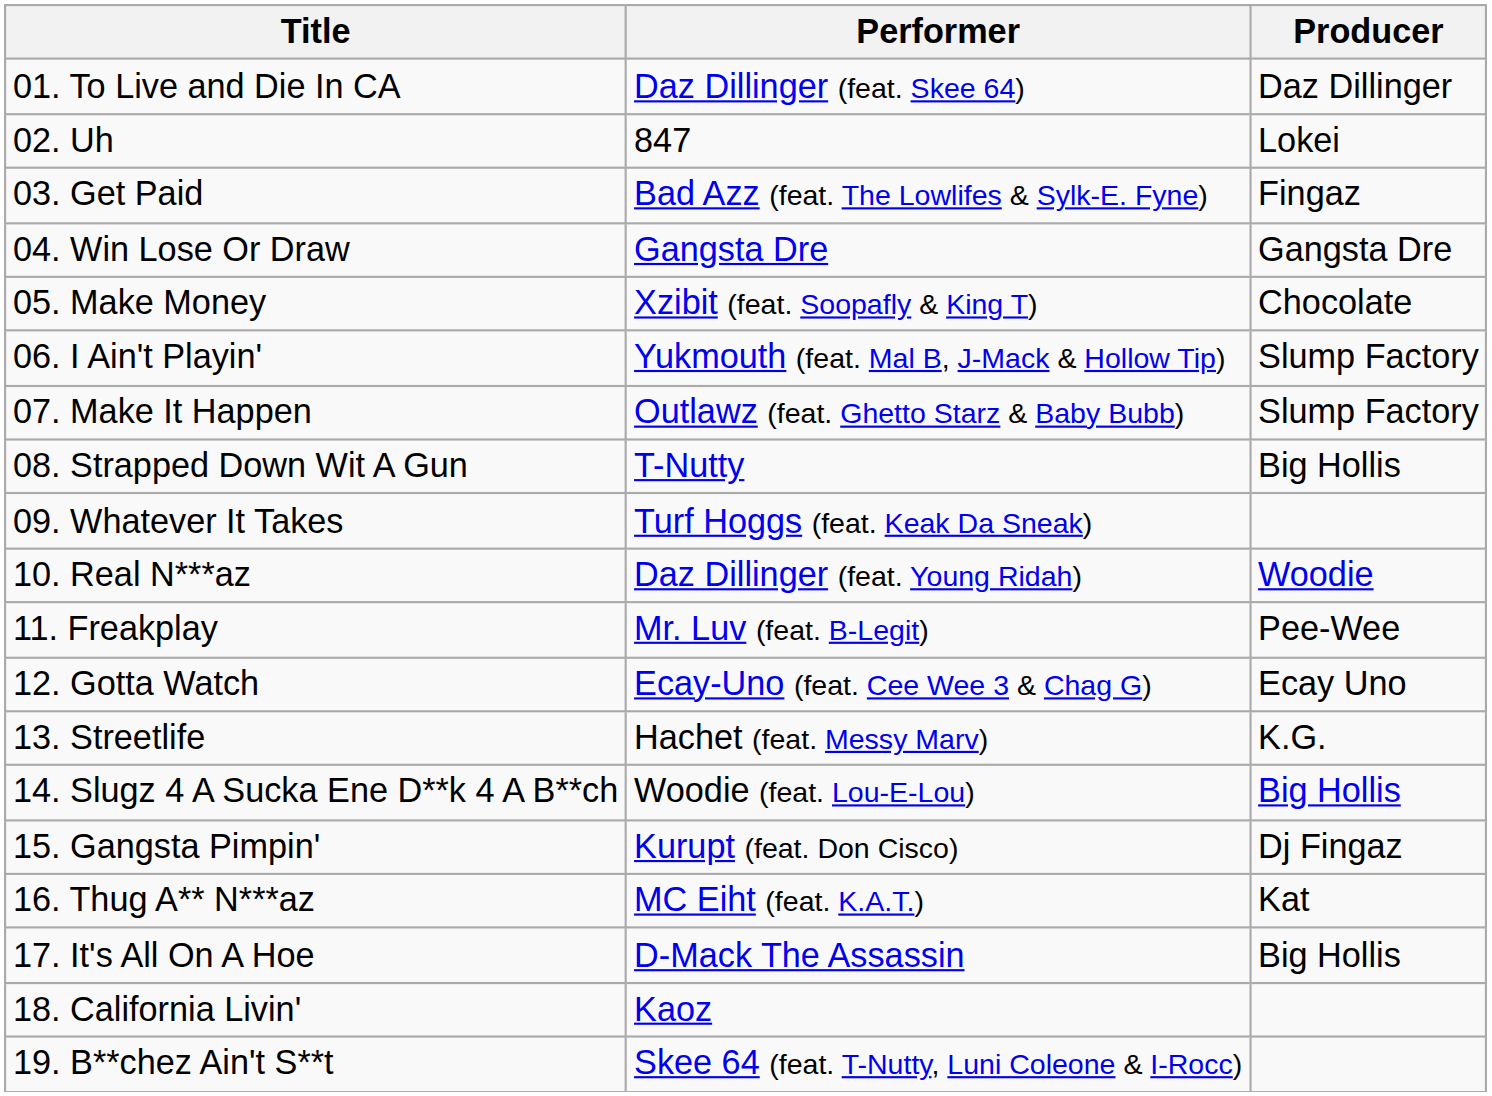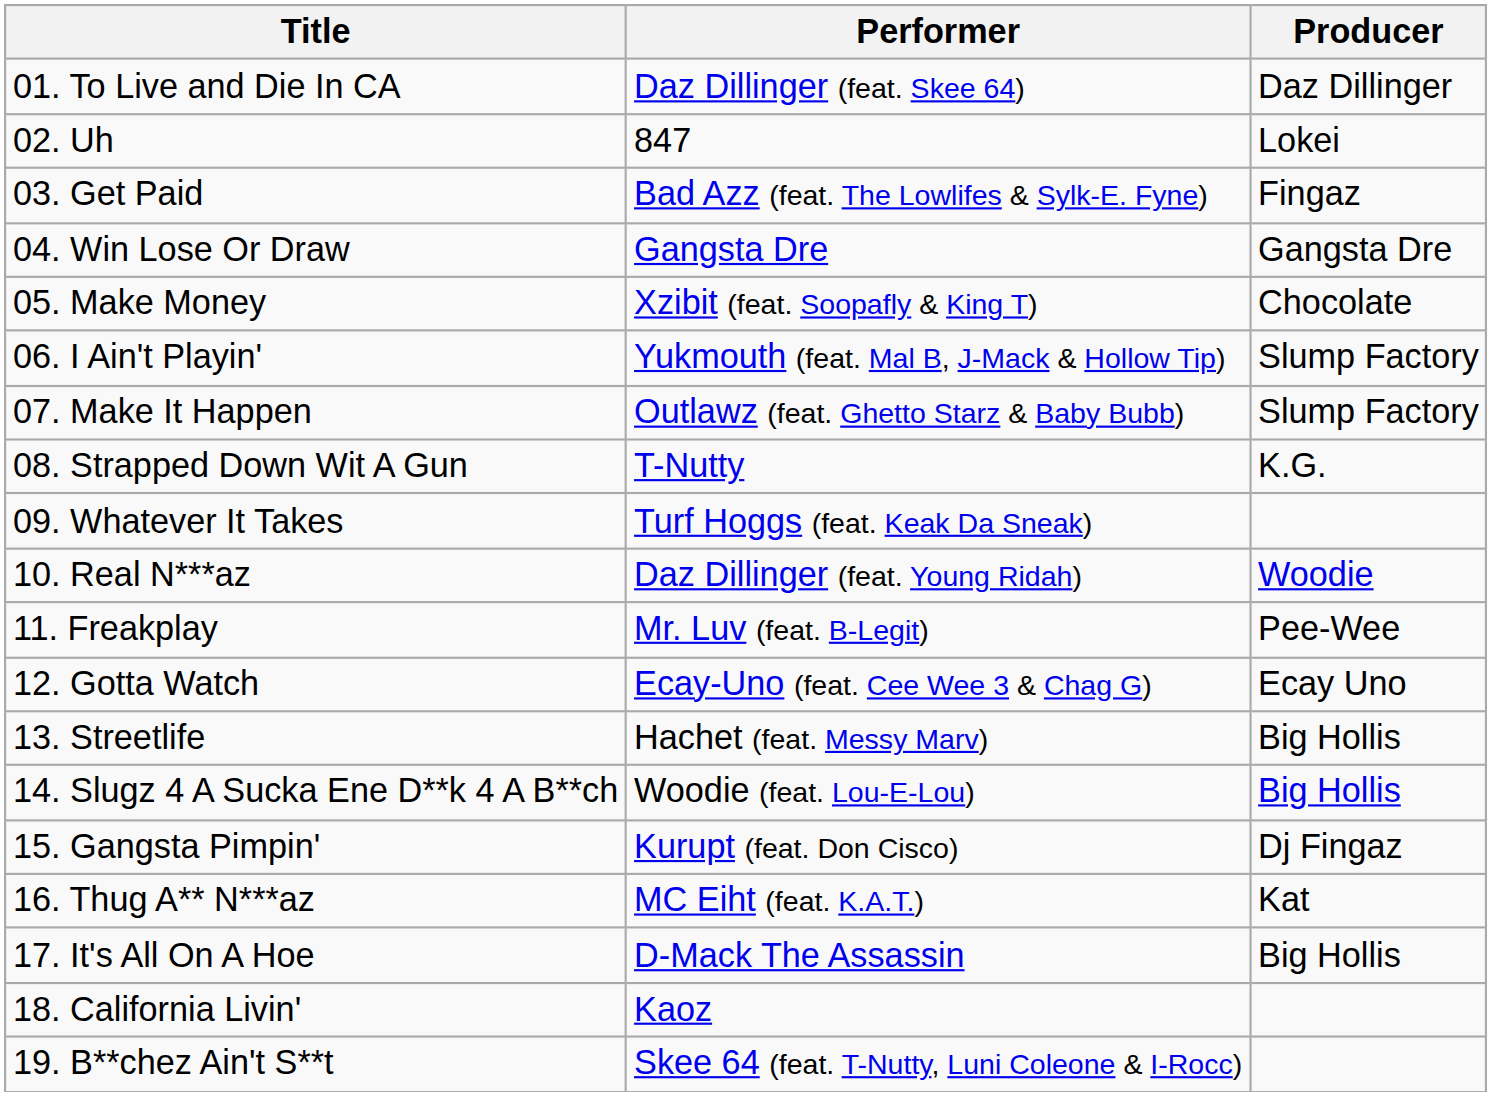 <table class="wikitable">
 <tr>
 <th>Title</th>
 <th>Performer</th>
 <th>Producer</th>
 </tr>
 <tr>
 <td>01. To Live and Die In CA</td>
 <td><a href='#'>Daz Dillinger</a>  <small>(feat. <a href='#'>Skee 64</a>)</small></td>
 <td>Daz Dillinger</td>
 </tr>
 <tr>
 <td>02. Uh</td>
 <td>847</td>
 <td>Lokei</td>
 </tr>
 <tr>
 <td>03. Get Paid</td>
 <td><a href='#'>Bad Azz</a> <small>(feat. <a href='#'>The Lowlifes</a> & <a href='#'>Sylk-E. Fyne</a>)</small></td>
 <td>Fingaz</td>
 </tr>
 <tr>
 <td>04. Win Lose Or Draw</td>
 <td><a href='#'>Gangsta Dre</a></td>
 <td>Gangsta Dre</td>
 </tr>
 <tr>
 <td>05. Make Money</td>
 <td><a href='#'>Xzibit</a> <small>(feat. <a href='#'>Soopafly</a> & <a href='#'>King T</a>)</small></td>
 <td>Chocolate</td>
 </tr>
 <tr>
 <td>06. I Ain't Playin'</td>
 <td><a href='#'>Yukmouth</a> <small>(feat. <a href='#'>Mal B</a>, <a href='#'>J-Mack</a> & <a href='#'>Hollow Tip</a>)</small></td>
 <td>Slump Factory</td>
 </tr>
 <tr>
 <td>07. Make It Happen</td>
 <td><a href='#'>Outlawz</a> <small>(feat. <a href='#'>Ghetto Starz</a> & <a href='#'>Baby Bubb</a>)</small></td>
 <td>Slump Factory</td>
 </tr>
 <tr>
 <td>08. Strapped Down Wit A Gun</td>
 <td><a href='#'>T-Nutty</a></td>
-<td>Big Hollis</td>
+<td>K.G.</td>
 </tr>
 <tr>
 <td>09. Whatever It Takes</td>
 <td><a href='#'>Turf Hoggs</a> <small>(feat. <a href='#'>Keak Da Sneak</a>)</small></td>
 <td></td>
 </tr>
 <tr>
 <td>10. Real N***az</td>
 <td><a href='#'>Daz Dillinger</a> <small>(feat. <a href='#'>Young Ridah</a>)</small></td>
 <td><a href='#'>Woodie</a></td>
 </tr>
 <tr>
 <td>11. Freakplay</td>
 <td><a href='#'>Mr. Luv</a> <small>(feat. <a href='#'>B-Legit</a>)</small></td>
 <td>Pee-Wee</td>
 </tr>
 <tr>
 <td>12. Gotta Watch</td>
 <td><a href='#'>Ecay-Uno</a> <small>(feat. <a href='#'>Cee Wee 3</a> & <a href='#'>Chag G</a>)</small></td>
 <td>Ecay Uno</td>
 </tr>
 <tr>
 <td>13. Streetlife</td>
 <td>Hachet <small>(feat. <a href='#'>Messy Marv</a>)</small></td>
-<td>K.G.</td>
+<td>Big Hollis</td>
 </tr>
 <tr>
 <td>14. Slugz 4 A Sucka Ene D**k 4 A B**ch</td>
 <td>Woodie <small>(feat. <a href='#'>Lou-E-Lou</a>)</small></td>
 <td><a href='#'>Big Hollis</a></td>
 </tr>
 <tr>
 <td>15. Gangsta Pimpin'</td>
 <td><a href='#'>Kurupt</a> <small>(feat. Don Cisco)</small></td>
 <td>Dj Fingaz</td>
 </tr>
 <tr>
 <td>16. Thug A** N***az</td>
 <td><a href='#'>MC Eiht</a> <small>(feat. <a href='#'>K.A.T.</a>)</small></td>
 <td>Kat</td>
 </tr>
 <tr>
 <td>17. It's All On A Hoe</td>
 <td><a href='#'>D-Mack The Assassin</a></td>
 <td>Big Hollis</td>
 </tr>
 <tr>
 <td>18. California Livin'</td>
 <td><a href='#'>Kaoz</a></td>
 <td></td>
 </tr>
 <tr>
 <td>19. B**chez Ain't S**t</td>
 <td><a href='#'>Skee 64</a> <small>(feat. <a href='#'>T-Nutty</a>, <a href='#'>Luni Coleone</a> & <a href='#'>I-Rocc</a>)</small></td>
 <td></td>
 </tr>
 <tr>
 </tr>
 </table>
